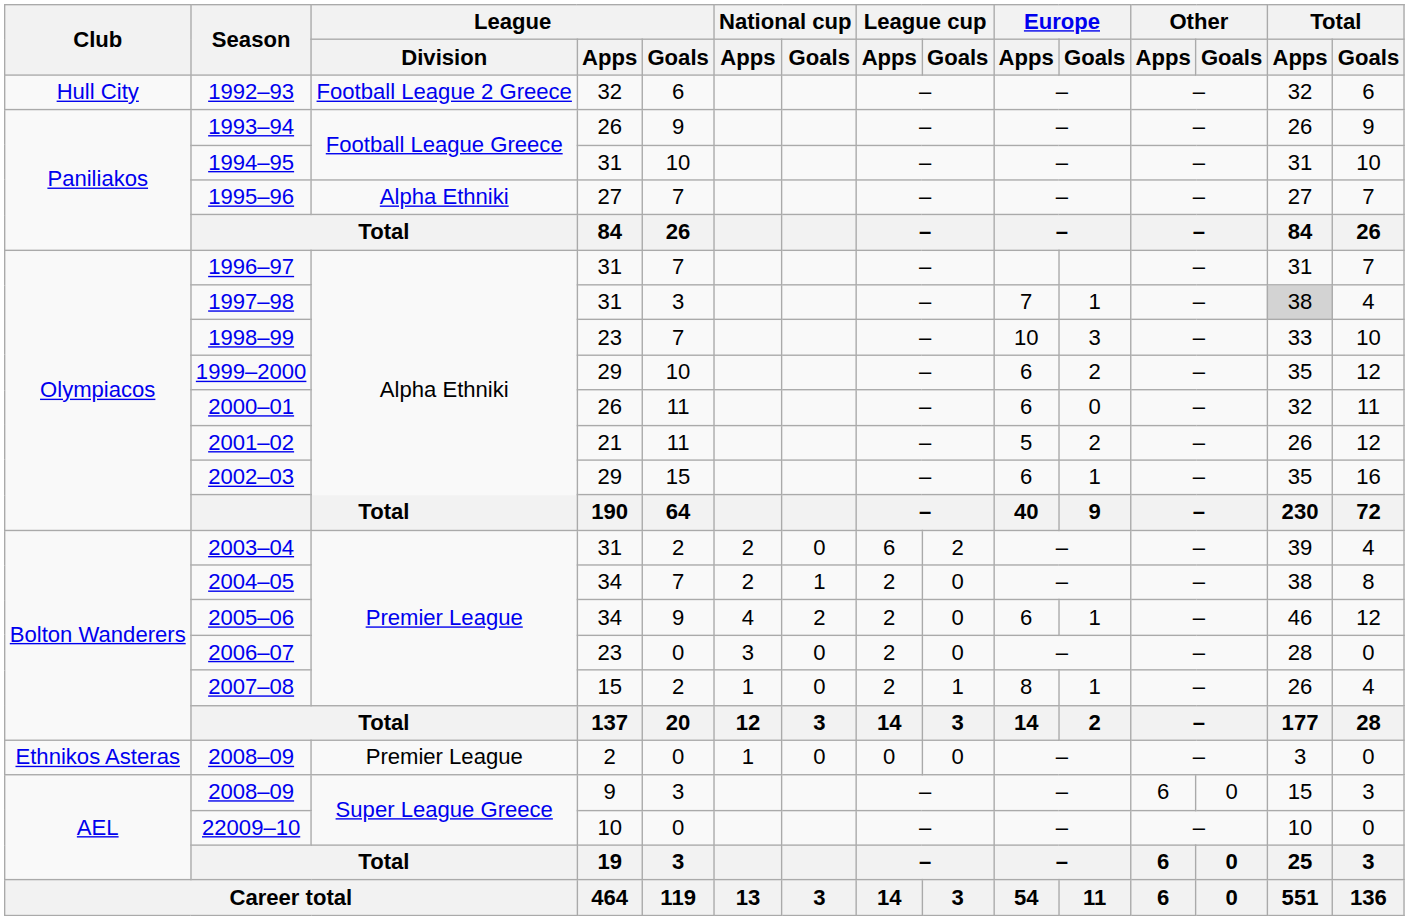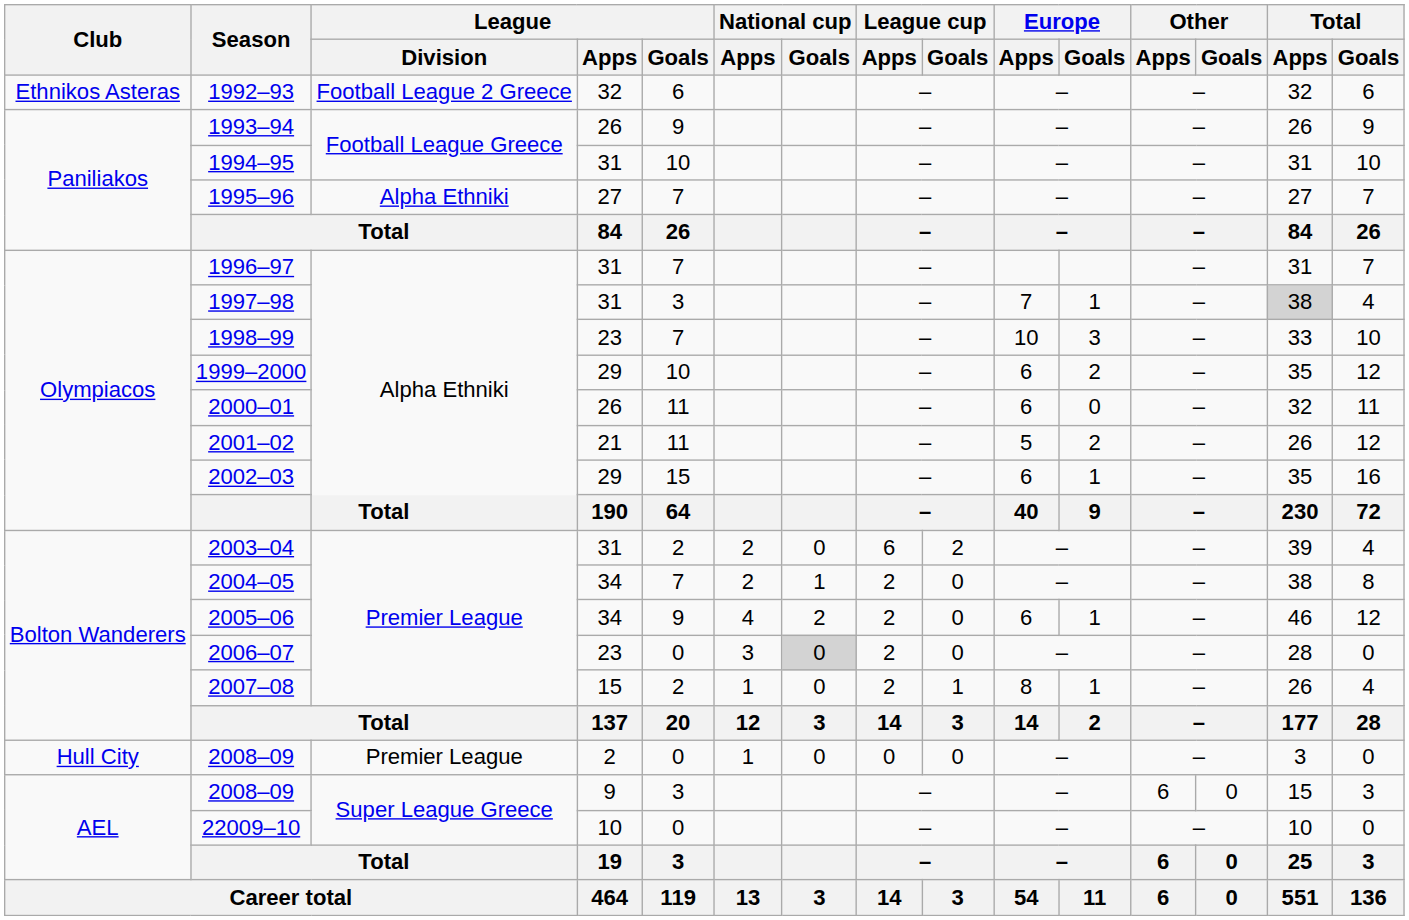 <table class="wikitable" style="text-align:center">
 <tr>
 <th rowspan="2">Club</th>
 <th rowspan="2">Season</th>
 <th colspan="3">League</th>
 <th colspan="2">National cup</th>
 <th colspan="2">League cup</th>
 <th colspan="2"><a href='#'>Europe</a></th>
 <th colspan="2">Other</th>
 <th colspan="2">Total</th>
 </tr>
 <tr>
 <th>Division</th>
 <th>Apps</th>
 <th>Goals</th>
 <th>Apps</th>
 <th>Goals</th>
 <th>Apps</th>
 <th>Goals</th>
 <th>Apps</th>
 <th>Goals</th>
 <th>Apps</th>
 <th>Goals</th>
 <th>Apps</th>
 <th>Goals</th>
 </tr>
 <tr>
-<td><a href='#'>Hull City</a></td>
+<td><a href='#'>Ethnikos Asteras</a></td>
 <td><a href='#'>1992–93</a></td>
 <td><a href='#'>Football League 2 Greece</a></td>
 <td>32</td>
 <td>6</td>
 <td></td>
 <td></td>
 <td colspan="2">–</td>
 <td colspan="2">–</td>
 <td colspan="2">–</td>
 <td>32</td>
 <td>6</td>
 </tr>
 <tr>
 <td rowspan="4"><a href='#'>Paniliakos</a></td>
 <td><a href='#'>1993–94</a></td>
 <td rowspan="2"><a href='#'>Football League Greece</a></td>
 <td>26</td>
 <td>9</td>
 <td></td>
 <td></td>
 <td colspan="2">–</td>
 <td colspan="2">–</td>
 <td colspan="2">–</td>
 <td>26</td>
 <td>9</td>
 </tr>
 <tr>
 <td><a href='#'>1994–95</a></td>
 <td>31</td>
 <td>10</td>
 <td></td>
 <td></td>
 <td colspan="2">–</td>
 <td colspan="2">–</td>
 <td colspan="2">–</td>
 <td>31</td>
 <td>10</td>
 </tr>
 <tr>
 <td><a href='#'>1995–96</a></td>
 <td><a href='#'>Alpha Ethniki</a></td>
 <td>27</td>
 <td>7</td>
 <td></td>
 <td></td>
 <td colspan="2">–</td>
 <td colspan="2">–</td>
 <td colspan="2">–</td>
 <td>27</td>
 <td>7</td>
 </tr>
 <tr>
 <th colspan="2">Total</th>
 <th>84</th>
 <th>26</th>
 <th></th>
 <th></th>
 <th colspan="2">–</th>
 <th colspan="2">–</th>
 <th colspan="2">–</th>
 <th>84</th>
 <th>26</th>
 </tr>
 <tr>
 <td rowspan="8"><a href='#'>Olympiacos</a></td>
 <td><a href='#'>1996–97</a></td>
 <td rowspan="8">Alpha Ethniki</td>
 <td>31</td>
 <td>7</td>
 <td></td>
 <td></td>
 <td colspan="2">–</td>
 <td></td>
 <td></td>
 <td colspan="2">–</td>
 <td>31</td>
 <td>7</td>
 </tr>
 <tr>
 <td><a href='#'>1997–98</a></td>
 <td>31</td>
 <td>3</td>
 <td></td>
 <td></td>
 <td colspan="2">–</td>
 <td>7</td>
 <td>1</td>
 <td colspan="2">–</td>
 <td style="background: lightgrey;">38</td>
 <td>4</td>
 </tr>
 <tr>
 <td><a href='#'>1998–99</a></td>
 <td>23</td>
 <td>7</td>
 <td></td>
 <td></td>
 <td colspan="2">–</td>
 <td>10</td>
 <td>3</td>
 <td colspan="2">–</td>
 <td>33</td>
 <td>10</td>
 </tr>
 <tr>
 <td><a href='#'>1999–2000</a></td>
 <td>29</td>
 <td>10</td>
 <td></td>
 <td></td>
 <td colspan="2">–</td>
 <td>6</td>
 <td>2</td>
 <td colspan="2">–</td>
 <td>35</td>
 <td>12</td>
 </tr>
 <tr>
 <td><a href='#'>2000–01</a></td>
 <td>26</td>
 <td>11</td>
 <td></td>
 <td></td>
 <td colspan="2">–</td>
 <td>6</td>
 <td>0</td>
 <td colspan="2">–</td>
 <td>32</td>
 <td>11</td>
 </tr>
 <tr>
 <td><a href='#'>2001–02</a></td>
 <td>21</td>
 <td>11</td>
 <td></td>
 <td></td>
 <td colspan="2">–</td>
 <td>5</td>
 <td>2</td>
 <td colspan="2">–</td>
 <td>26</td>
 <td>12</td>
 </tr>
 <tr>
 <td><a href='#'>2002–03</a></td>
 <td>29</td>
 <td>15</td>
 <td></td>
 <td></td>
 <td colspan="2">–</td>
 <td>6</td>
 <td>1</td>
 <td colspan="2">–</td>
 <td>35</td>
 <td>16</td>
 </tr>
 <tr>
 <th colspan="2">Total</th>
 <th>190</th>
 <th>64</th>
 <th></th>
 <th></th>
 <th colspan="2">–</th>
 <th>40</th>
 <th>9</th>
 <th colspan="2">–</th>
 <th>230</th>
 <th>72</th>
 </tr>
 <tr>
 <td rowspan="6"><a href='#'>Bolton Wanderers</a></td>
 <td><a href='#'>2003–04</a></td>
 <td rowspan="5"><a href='#'>Premier League</a></td>
 <td>31</td>
 <td>2</td>
 <td>2</td>
 <td>0</td>
 <td>6</td>
 <td>2</td>
 <td colspan="2">–</td>
 <td colspan="2">–</td>
 <td>39</td>
 <td>4</td>
 </tr>
 <tr>
 <td><a href='#'>2004–05</a></td>
 <td>34</td>
 <td>7</td>
 <td>2</td>
 <td>1</td>
 <td>2</td>
 <td>0</td>
 <td colspan="2">–</td>
 <td colspan="2">–</td>
 <td>38</td>
 <td>8</td>
 </tr>
 <tr>
 <td><a href='#'>2005–06</a></td>
 <td>34</td>
 <td>9</td>
 <td>4</td>
 <td>2</td>
 <td>2</td>
 <td>0</td>
 <td>6</td>
 <td>1</td>
 <td colspan="2">–</td>
 <td>46</td>
 <td>12</td>
 </tr>
 <tr>
 <td><a href='#'>2006–07</a></td>
 <td>23</td>
 <td>0</td>
 <td>3</td>
-<td>0</td>
+<td style="background: lightgrey;">0</td>
 <td>2</td>
 <td>0</td>
 <td colspan="2">–</td>
 <td colspan="2">–</td>
 <td>28</td>
 <td>0</td>
 </tr>
 <tr>
 <td><a href='#'>2007–08</a></td>
 <td>15</td>
 <td>2</td>
 <td>1</td>
 <td>0</td>
 <td>2</td>
 <td>1</td>
 <td>8</td>
 <td>1</td>
 <td colspan="2">–</td>
 <td>26</td>
 <td>4</td>
 </tr>
 <tr>
 <th colspan="2">Total</th>
 <th>137</th>
 <th>20</th>
 <th>12</th>
 <th>3</th>
 <th>14</th>
 <th>3</th>
 <th>14</th>
 <th>2</th>
 <th colspan="2">–</th>
 <th>177</th>
 <th>28</th>
 </tr>
 <tr>
-<td><a href='#'>Ethnikos Asteras</a></td>
+<td><a href='#'>Hull City</a></td>
 <td><a href='#'>2008–09</a></td>
 <td>Premier League</td>
 <td>2</td>
 <td>0</td>
 <td>1</td>
 <td>0</td>
 <td>0</td>
 <td>0</td>
 <td colspan="2">–</td>
 <td colspan="2">–</td>
 <td>3</td>
 <td>0</td>
 </tr>
 <tr>
 <td rowspan="3"><a href='#'>AEL</a></td>
 <td><a href='#'>2008–09</a></td>
 <td rowspan="2"><a href='#'>Super League Greece</a></td>
 <td>9</td>
 <td>3</td>
 <td></td>
 <td></td>
 <td colspan="2">–</td>
 <td colspan="2">–</td>
 <td>6</td>
 <td>0</td>
 <td>15</td>
 <td>3</td>
 </tr>
 <tr>
 <td><a href='#'>22009–10</a></td>
 <td>10</td>
 <td>0</td>
 <td></td>
 <td></td>
 <td colspan="2">–</td>
 <td colspan="2">–</td>
 <td colspan="2">–</td>
 <td>10</td>
 <td>0</td>
 </tr>
 <tr>
 <th colspan="2">Total</th>
 <th>19</th>
 <th>3</th>
 <th></th>
 <th></th>
 <th colspan="2">–</th>
 <th colspan="2">–</th>
 <th>6</th>
 <th>0</th>
 <th>25</th>
 <th>3</th>
 </tr>
 <tr>
 <th colspan="3">Career total</th>
 <th>464</th>
 <th>119</th>
 <th>13</th>
 <th>3</th>
 <th>14</th>
 <th>3</th>
 <th>54</th>
 <th>11</th>
 <th>6</th>
 <th>0</th>
 <th>551</th>
 <th>136</th>
 </tr>
 </table>
